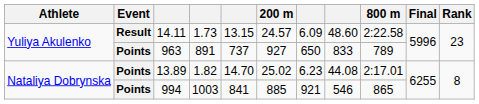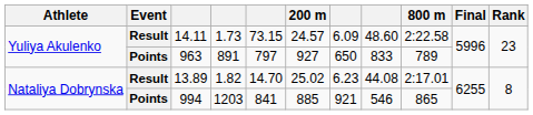 <table class="wikitable" style="font-size:90%">
 <tr>
 <th>Athlete</th>
 <th>Event</th>
 <th></th>
 <th></th>
 <th></th>
 <th>200 m</th>
 <th></th>
 <th></th>
 <th>800 m</th>
 <th>Final</th>
 <th>Rank</th>
 </tr>
 <tr align=center>
 <td align=left rowspan=2><a href='#'>Yuliya Akulenko</a></td>
 <th style="font-size:95%">Result</th>
 <td>14.11</td>
 <td>1.73</td>
-<td>13.15</td>
+<td>73.15</td>
 <td>24.57</td>
 <td>6.09</td>
 <td>48.60</td>
 <td>2:22.58</td>
 <td rowspan=2>5996</td>
 <td rowspan=2>23</td>
 </tr>
 <tr align=center>
 <th style="font-size:95%">Points</th>
 <td>963</td>
 <td>891</td>
-<td>737</td>
+<td>797</td>
 <td>927</td>
 <td>650</td>
 <td>833</td>
 <td>789</td>
 </tr>
 <tr align=center>
 <td align=left rowspan=2><a href='#'>Nataliya Dobrynska</a></td>
-<th style="font-size:95%">Points</th>
+<th style="font-size:95%">Result</th>
 <td>13.89</td>
 <td>1.82</td>
 <td>14.70</td>
 <td>25.02</td>
 <td>6.23</td>
 <td>44.08</td>
 <td>2:17.01</td>
 <td rowspan=2>6255</td>
 <td rowspan=2>8</td>
 </tr>
 <tr align=center>
 <th style="font-size:95%">Points</th>
 <td>994</td>
-<td>1003</td>
+<td>1203</td>
 <td>841</td>
 <td>885</td>
 <td>921</td>
 <td>546</td>
 <td>865</td>
 </tr>
 </table>
